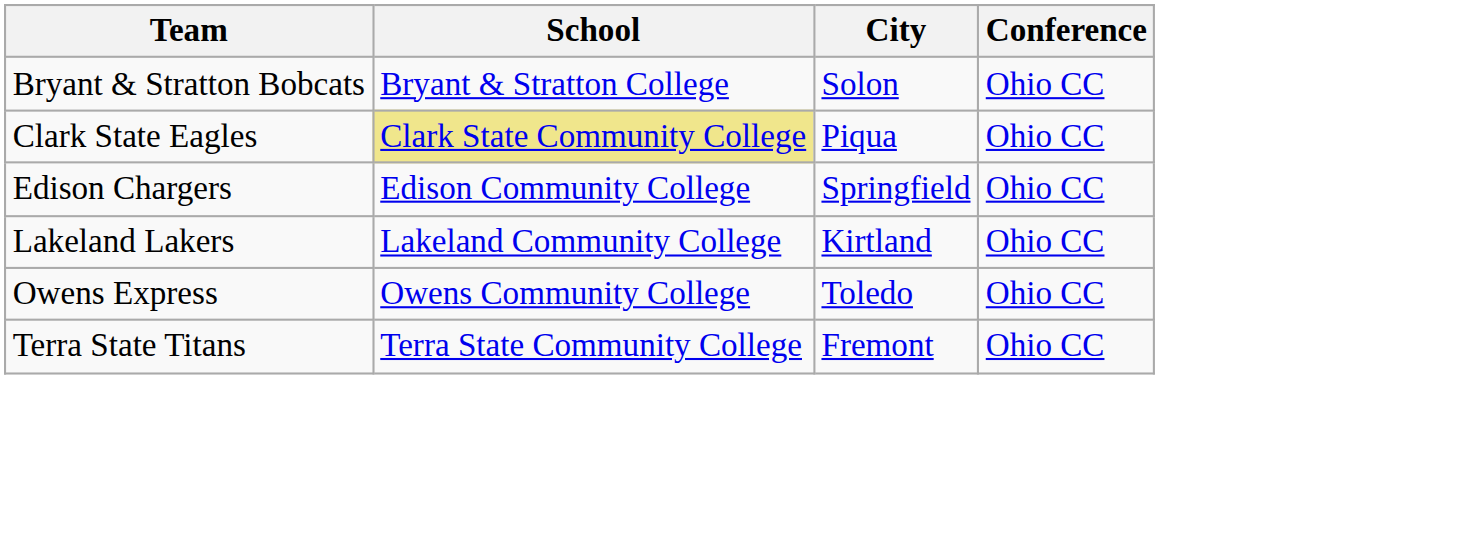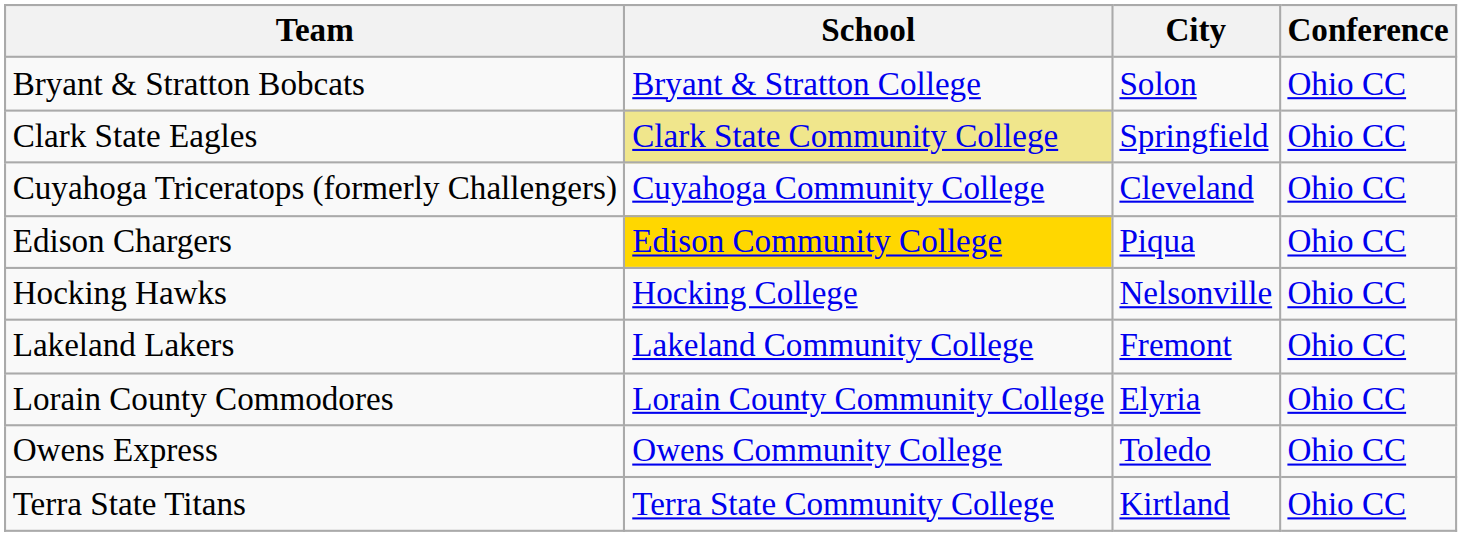 <table class="sortable wikitable">
 <tr>
 <th>Team</th>
 <th>School</th>
 <th>City</th>
 <th>Conference</th>
 </tr>
 <tr>
 <td>Bryant & Stratton Bobcats</td>
 <td><a href='#'>Bryant & Stratton College</a></td>
 <td><a href='#'>Solon</a></td>
 <td><a href='#'>Ohio CC</a></td>
 </tr>
 <tr>
 <td>Clark State Eagles</td>
 <td style="background: khaki;"><a href='#'>Clark State Community College</a></td>
+<td><a href='#'>Springfield</a></td>
+<td><a href='#'>Ohio CC</a></td>
+</tr>
+<tr>
+<td>Cuyahoga Triceratops (formerly Challengers)</td>
+<td><a href='#'>Cuyahoga Community College</a></td>
+<td><a href='#'>Cleveland</a></td>
+<td><a href='#'>Ohio CC</a></td>
+</tr>
+<tr>
+<td>Edison Chargers</td>
+<td style="background: gold;"><a href='#'>Edison Community College</a></td>
 <td><a href='#'>Piqua</a></td>
 <td><a href='#'>Ohio CC</a></td>
 </tr>
 <tr>
-<td>Edison Chargers</td>
-<td><a href='#'>Edison Community College</a></td>
-<td><a href='#'>Springfield</a></td>
+<td>Hocking Hawks</td>
+<td><a href='#'>Hocking College</a></td>
+<td><a href='#'>Nelsonville</a></td>
 <td><a href='#'>Ohio CC</a></td>
 </tr>
 <tr>
 <td>Lakeland Lakers</td>
 <td><a href='#'>Lakeland Community College</a></td>
-<td><a href='#'>Kirtland</a></td>
+<td><a href='#'>Fremont</a></td>
+<td><a href='#'>Ohio CC</a></td>
+</tr>
+<tr>
+<td>Lorain County Commodores</td>
+<td><a href='#'>Lorain County Community College</a></td>
+<td><a href='#'>Elyria</a></td>
 <td><a href='#'>Ohio CC</a></td>
 </tr>
 <tr>
 <td>Owens Express</td>
 <td><a href='#'>Owens Community College</a></td>
 <td><a href='#'>Toledo</a></td>
 <td><a href='#'>Ohio CC</a></td>
 </tr>
 <tr>
 <td>Terra State Titans</td>
 <td><a href='#'>Terra State Community College</a></td>
-<td><a href='#'>Fremont</a></td>
+<td><a href='#'>Kirtland</a></td>
 <td><a href='#'>Ohio CC</a></td>
 </tr>
 </table>
